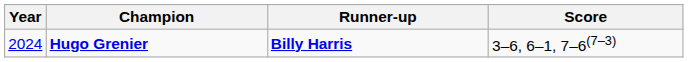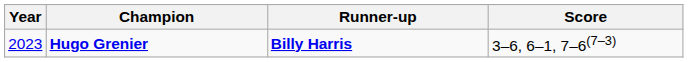 <table class="wikitable" style="font-size:90%">
 <tr>
 <th>Year</th>
 <th width="200">Champion</th>
 <th width="200">Runner-up</th>
 <th width="175">Score</th>
 </tr>
 <tr>
-<td><a href='#'>2024</a></td>
+<td><a href='#'>2023</a></td>
 <td> <strong><a href='#'>Hugo Grenier</a></strong></td>
 <td><strong> <a href='#'>Billy Harris</a></strong></td>
 <td>3–6, 6–1, 7–6<sup>(7–3)</sup></td>
 </tr>
 </table>
